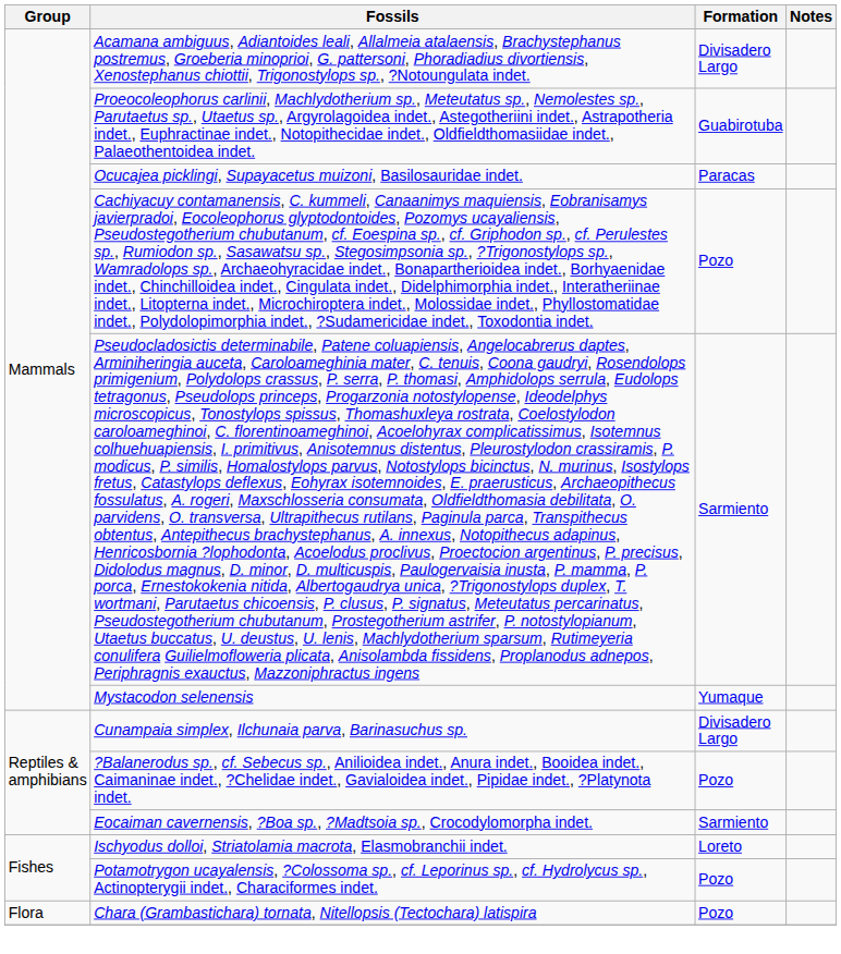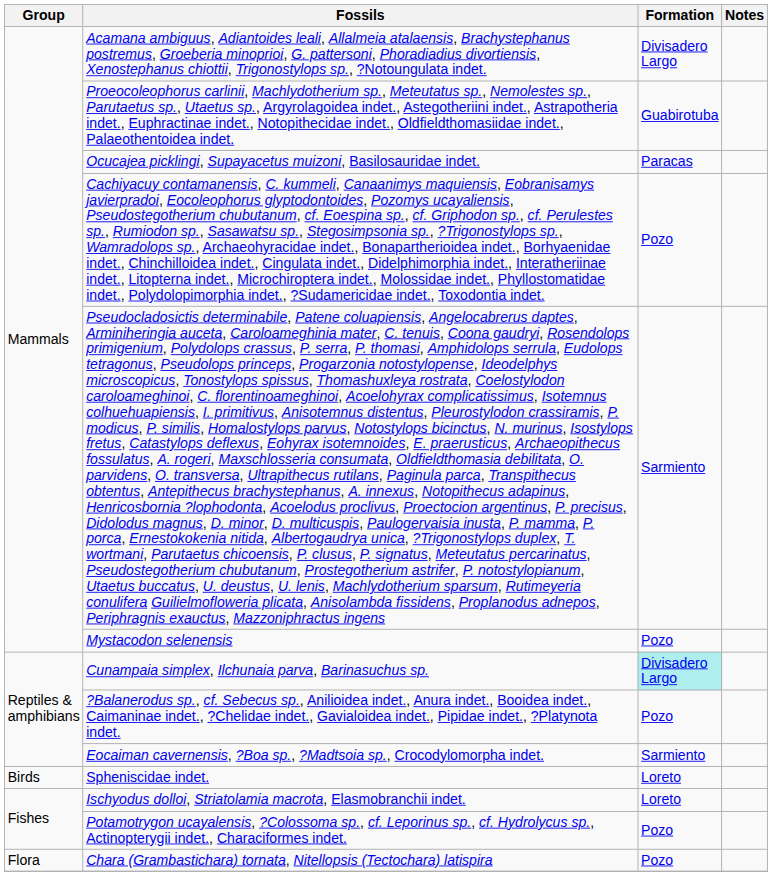 <table class="wikitable sortable">
 <tr>
 <th>Group</th>
 <th>Fossils</th>
 <th>Formation</th>
 <th class=unsortable>Notes</th>
 </tr>
 <tr>
 <td rowspan=6>Mammals</td>
 <td><em><a href='#'>Acamana ambiguus</a></em>, <em><a href='#'>Adiantoides leali</a></em>, <em><a href='#'>Allalmeia atalaensis</a></em>, <em><a href='#'>Brachystephanus postremus</a></em>, <em><a href='#'>Groeberia minoprioi</a></em>, <em><a href='#'>G. pattersoni</a></em>, <em><a href='#'>Phoradiadius divortiensis</a></em>, <em><a href='#'>Xenostephanus chiottii</a></em>, <em><a href='#'>Trigonostylops sp.</a></em>, <a href='#'>?Notoungulata indet.</a></td>
 <td><a href='#'>Divisadero<br>Largo</a></td>
 <td></td>
 </tr>
 <tr>
 <td><em><a href='#'>Proeocoleophorus carlinii</a></em>, <em><a href='#'>Machlydotherium sp.</a></em>, <em><a href='#'>Meteutatus sp.</a></em>, <em><a href='#'>Nemolestes sp.</a></em>, <em><a href='#'>Parutaetus sp.</a></em>, <em><a href='#'>Utaetus sp.</a></em>, <a href='#'>Argyrolagoidea indet.</a>, <a href='#'>Astegotheriini indet.</a>, <a href='#'>Astrapotheria indet.</a>, <a href='#'>Euphractinae indet.</a>, <a href='#'>Notopithecidae indet.</a>, <a href='#'>Oldfieldthomasiidae indet.</a>, <a href='#'>Palaeothentoidea indet.</a></td>
 <td><a href='#'>Guabirotuba</a></td>
 <td></td>
 </tr>
 <tr>
 <td><em><a href='#'>Ocucajea picklingi</a></em>, <em><a href='#'>Supayacetus muizoni</a></em>, <a href='#'>Basilosauridae indet.</a></td>
 <td><a href='#'>Paracas</a></td>
 <td></td>
 </tr>
 <tr>
 <td><em><a href='#'>Cachiyacuy contamanensis</a></em>, <em><a href='#'>C. kummeli</a></em>, <em><a href='#'>Canaanimys maquiensis</a></em>, <em><a href='#'>Eobranisamys javierpradoi</a></em>, <em><a href='#'>Eocoleophorus glyptodontoides</a></em>, <em><a href='#'>Pozomys ucayaliensis</a></em>, <em><a href='#'>Pseudostegotherium chubutanum</a></em>, <em><a href='#'>cf. Eoespina sp.</a></em>, <em><a href='#'>cf. Griphodon sp.</a></em>, <em><a href='#'>cf. Perulestes sp.</a></em>, <em><a href='#'>Rumiodon sp.</a></em>, <em><a href='#'>Sasawatsu sp.</a></em>, <em><a href='#'>Stegosimpsonia sp.</a></em>, <em><a href='#'>?Trigonostylops sp.</a></em>, <em><a href='#'>Wamradolops sp.</a></em>, <a href='#'>Archaeohyracidae indet.</a>, <a href='#'>Bonapartherioidea indet.</a>, <a href='#'>Borhyaenidae indet.</a>, <a href='#'>Chinchilloidea indet.</a>, <a href='#'>Cingulata indet.</a>, <a href='#'>Didelphimorphia indet.</a>, <a href='#'>Interatheriinae indet.</a>, <a href='#'>Litopterna indet.</a>, <a href='#'>Microchiroptera indet.</a>, <a href='#'>Molossidae indet.</a>, <a href='#'>Phyllostomatidae indet.</a>, <a href='#'>Polydolopimorphia indet.</a>, <a href='#'>?Sudamericidae indet.</a>, <a href='#'>Toxodontia indet.</a></td>
 <td><a href='#'>Pozo</a></td>
 <td></td>
 </tr>
 <tr>
 <td><em><a href='#'>Pseudocladosictis determinabile</a></em>, <em><a href='#'>Patene coluapiensis</a></em>, <em><a href='#'>Angelocabrerus daptes</a></em>, <em><a href='#'>Arminiheringia auceta</a></em>, <em><a href='#'>Caroloameghinia mater</a></em>, <em><a href='#'>C. tenuis</a></em>, <em><a href='#'>Coona gaudryi</a></em>, <em><a href='#'>Rosendolops primigenium</a></em>, <em><a href='#'>Polydolops crassus</a></em>, <em><a href='#'>P. serra</a></em>, <em><a href='#'>P. thomasi</a></em>, <em><a href='#'>Amphidolops serrula</a></em>, <em><a href='#'>Eudolops tetragonus</a></em>, <em><a href='#'>Pseudolops princeps</a></em>, <em><a href='#'>Progarzonia notostylopense</a></em>, <em><a href='#'>Ideodelphys microscopicus</a></em>, <em><a href='#'>Tonostylops spissus</a></em>, <em><a href='#'>Thomashuxleya rostrata</a></em>, <em><a href='#'>Coelostylodon caroloameghinoi</a></em>, <em><a href='#'>C. florentinoameghinoi</a></em>, <em><a href='#'>Acoelohyrax complicatissimus</a></em>, <em><a href='#'>Isotemnus colhuehuapiensis</a></em>, <em><a href='#'>I. primitivus</a></em>, <em><a href='#'>Anisotemnus distentus</a></em>, <em><a href='#'>Pleurostylodon crassiramis</a></em>, <em><a href='#'>P. modicus</a></em>, <em><a href='#'>P. similis</a></em>, <em><a href='#'>Homalostylops parvus</a></em>, <em><a href='#'>Notostylops bicinctus</a></em>, <em><a href='#'>N. murinus</a></em>, <em><a href='#'>Isostylops fretus</a></em>, <em><a href='#'>Catastylops deflexus</a></em>, <em><a href='#'>Eohyrax isotemnoides</a></em>, <em><a href='#'>E. praerusticus</a></em>, <em><a href='#'>Archaeopithecus fossulatus</a></em>, <em><a href='#'>A. rogeri</a></em>, <em><a href='#'>Maxschlosseria consumata</a></em>, <em><a href='#'>Oldfieldthomasia debilitata</a></em>, <em><a href='#'>O. parvidens</a></em>, <em><a href='#'>O. transversa</a></em>, <em><a href='#'>Ultrapithecus rutilans</a></em>, <em><a href='#'>Paginula parca</a></em>, <em><a href='#'>Transpithecus obtentus</a></em>, <em><a href='#'>Antepithecus brachystephanus</a></em>, <em><a href='#'>A. innexus</a></em>, <em><a href='#'>Notopithecus adapinus</a></em>, <em><a href='#'>Henricosbornia ?lophodonta</a></em>, <em><a href='#'>Acoelodus proclivus</a></em>, <em><a href='#'>Proectocion argentinus</a></em>, <em><a href='#'>P. precisus</a></em>, <em><a href='#'>Didolodus magnus</a></em>, <em><a href='#'>D. minor</a></em>, <em><a href='#'>D. multicuspis</a></em>, <em><a href='#'>Paulogervaisia inusta</a></em>, <em><a href='#'>P. mamma</a></em>, <em><a href='#'>P. porca</a></em>, <em><a href='#'>Ernestokokenia nitida</a></em>, <em><a href='#'>Albertogaudrya unica</a></em>, <em><a href='#'>?Trigonostylops duplex</a></em>, <em><a href='#'>T. wortmani</a></em>, <em><a href='#'>Parutaetus chicoensis</a></em>, <em><a href='#'>P. clusus</a></em>, <em><a href='#'>P. signatus</a></em>, <em><a href='#'>Meteutatus percarinatus</a></em>, <em><a href='#'>Pseudostegotherium chubutanum</a></em>, <em><a href='#'>Prostegotherium astrifer</a></em>, <em><a href='#'>P. notostylopianum</a></em>, <em><a href='#'>Utaetus buccatus</a></em>, <em><a href='#'>U. deustus</a></em>, <em><a href='#'>U. lenis</a></em>, <em><a href='#'>Machlydotherium sparsum</a></em>, <em><a href='#'>Rutimeyeria conulifera</a></em> <em><a href='#'>Guilielmofloweria plicata</a></em>, <em><a href='#'>Anisolambda fissidens</a></em>, <em><a href='#'>Proplanodus adnepos</a></em>, <em><a href='#'>Periphragnis exauctus</a></em>, <em><a href='#'>Mazzoniphractus ingens</a></em></td>
 <td><a href='#'>Sarmiento</a></td>
 <td></td>
 </tr>
 <tr>
 <td><em><a href='#'>Mystacodon selenensis</a></em></td>
-<td><a href='#'>Yumaque</a></td>
+<td><a href='#'>Pozo</a></td>
 <td></td>
 </tr>
 <tr>
 <td rowspan=3>Reptiles &<br>amphibians</td>
 <td><em><a href='#'>Cunampaia simplex</a></em>, <em><a href='#'>Ilchunaia parva</a></em>, <em><a href='#'>Barinasuchus sp.</a></em></td>
-<td><a href='#'>Divisadero<br>Largo</a></td>
+<td style="background: paleturquoise;"><a href='#'>Divisadero<br>Largo</a></td>
 <td></td>
 </tr>
 <tr>
 <td><em><a href='#'>?Balanerodus sp.</a></em>, <em><a href='#'>cf. Sebecus sp.</a></em>, <a href='#'>Anilioidea indet.</a>, <a href='#'>Anura indet.</a>, <a href='#'>Booidea indet.</a>, <a href='#'>Caimaninae indet.</a>, <a href='#'>?Chelidae indet.</a>, <a href='#'>Gavialoidea indet.</a>, <a href='#'>Pipidae indet.</a>, <a href='#'>?Platynota indet.</a></td>
 <td><a href='#'>Pozo</a></td>
 <td></td>
 </tr>
 <tr>
 <td><em><a href='#'>Eocaiman cavernensis</a></em>, <em><a href='#'>?Boa sp.</a></em>, <em><a href='#'>?Madtsoia sp.</a></em>, <a href='#'>Crocodylomorpha indet.</a></td>
 <td><a href='#'>Sarmiento</a></td>
+<td></td>
+</tr>
+<tr>
+<td>Birds</td>
+<td><a href='#'>Spheniscidae indet.</a></td>
+<td><a href='#'>Loreto</a></td>
 <td></td>
 </tr>
 <tr>
 <td rowspan=2>Fishes</td>
 <td><em><a href='#'>Ischyodus dolloi</a></em>, <em><a href='#'>Striatolamia macrota</a></em>, <a href='#'>Elasmobranchii indet.</a></td>
 <td><a href='#'>Loreto</a></td>
 <td></td>
 </tr>
 <tr>
 <td><em><a href='#'>Potamotrygon ucayalensis</a></em>, <em><a href='#'>?Colossoma sp.</a></em>, <em><a href='#'>cf. Leporinus sp.</a></em>, <em><a href='#'>cf. Hydrolycus sp.</a></em>, <a href='#'>Actinopterygii indet.</a>, <a href='#'>Characiformes indet.</a></td>
 <td><a href='#'>Pozo</a></td>
 <td></td>
 </tr>
 <tr>
 <td>Flora</td>
 <td><em><a href='#'>Chara (Grambastichara) tornata</a></em>, <em><a href='#'>Nitellopsis (Tectochara) latispira</a></em></td>
 <td><a href='#'>Pozo</a></td>
 <td></td>
 </tr>
 <tr>
 </tr>
 </table>
